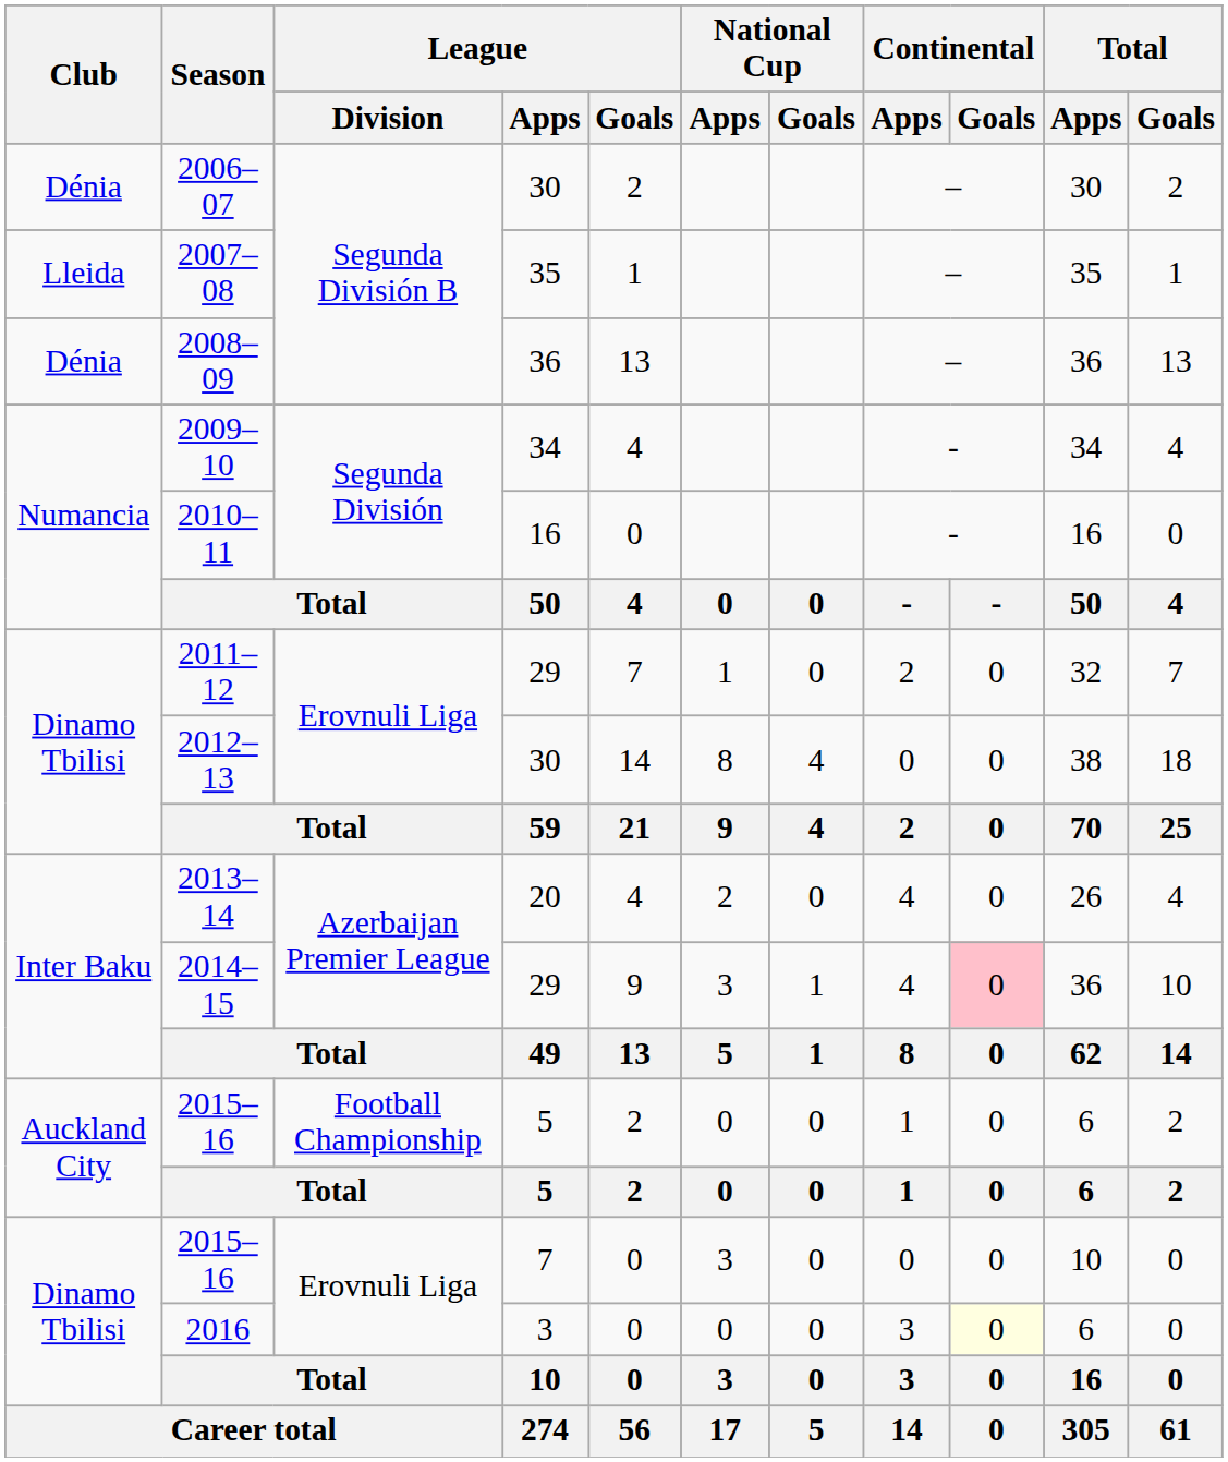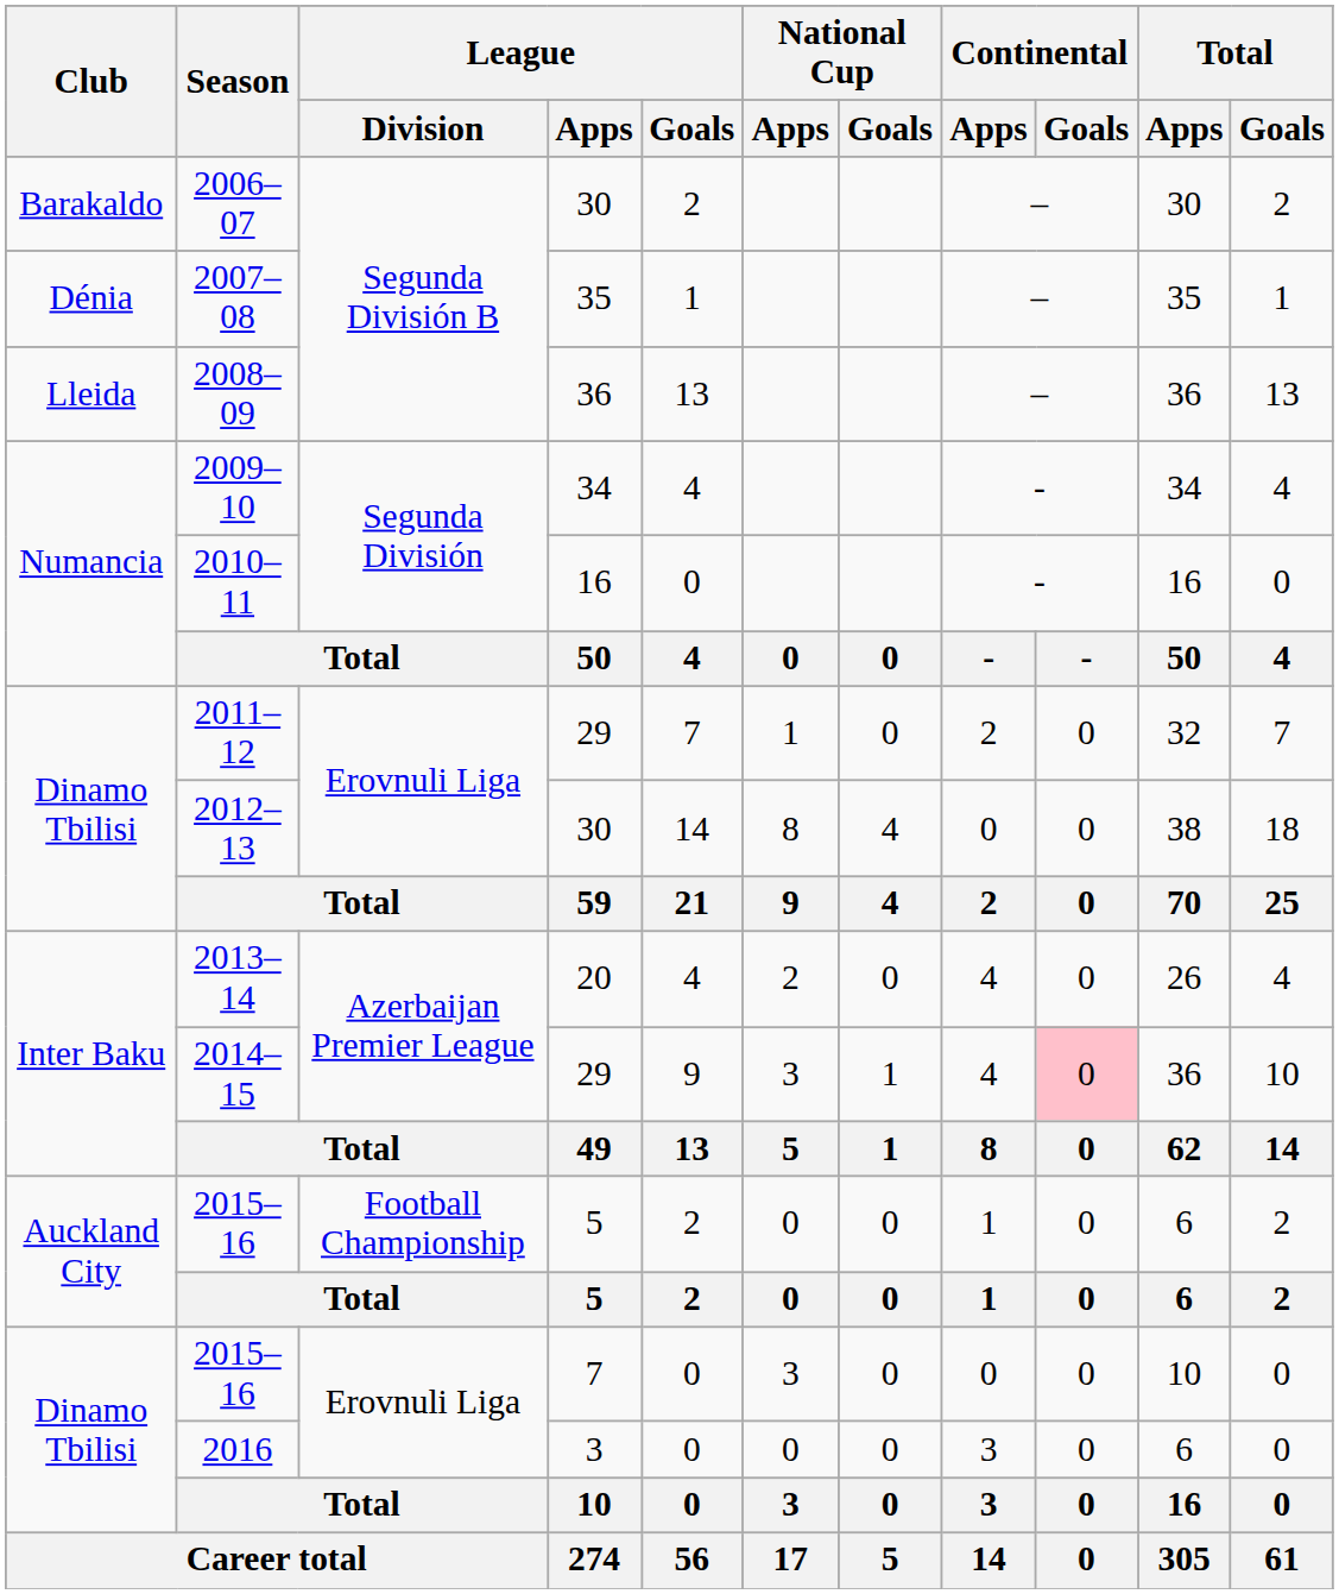 <table class="wikitable" style="text-align: center;">
 <tr>
 <th rowspan="2">Club</th>
 <th rowspan="2">Season</th>
 <th colspan="3">League</th>
 <th colspan="2">National Cup</th>
 <th colspan="2">Continental</th>
 <th colspan="2">Total</th>
 </tr>
 <tr>
 <th>Division</th>
 <th>Apps</th>
 <th>Goals</th>
 <th>Apps</th>
 <th>Goals</th>
 <th>Apps</th>
 <th>Goals</th>
 <th>Apps</th>
 <th>Goals</th>
 </tr>
 <tr>
-<td valign="center"><a href='#'>Dénia</a></td>
+<td valign="center"><a href='#'>Barakaldo</a></td>
 <td><a href='#'>2006–07</a></td>
 <td rowspan="3" valign="center"><a href='#'>Segunda División B</a></td>
 <td>30</td>
 <td>2</td>
 <td></td>
 <td></td>
 <td colspan="2">–</td>
 <td>30</td>
 <td>2</td>
 </tr>
 <tr>
-<td valign="center"><a href='#'>Lleida</a></td>
+<td valign="center"><a href='#'>Dénia</a></td>
 <td><a href='#'>2007–08</a></td>
 <td>35</td>
 <td>1</td>
 <td></td>
 <td></td>
 <td colspan="2">–</td>
 <td>35</td>
 <td>1</td>
 </tr>
 <tr>
-<td valign="center"><a href='#'>Dénia</a></td>
+<td valign="center"><a href='#'>Lleida</a></td>
 <td><a href='#'>2008–09</a></td>
 <td>36</td>
 <td>13</td>
 <td></td>
 <td></td>
 <td colspan="2">–</td>
 <td>36</td>
 <td>13</td>
 </tr>
 <tr>
 <td rowspan="3" valign="center"><a href='#'>Numancia</a></td>
 <td><a href='#'>2009–10</a></td>
 <td rowspan="2" valign="center"><a href='#'>Segunda División</a></td>
 <td>34</td>
 <td>4</td>
 <td></td>
 <td></td>
 <td colspan="2">-</td>
 <td>34</td>
 <td>4</td>
 </tr>
 <tr>
 <td><a href='#'>2010–11</a></td>
 <td>16</td>
 <td>0</td>
 <td></td>
 <td></td>
 <td colspan="2">-</td>
 <td>16</td>
 <td>0</td>
 </tr>
 <tr>
 <th colspan="2">Total</th>
 <th>50</th>
 <th>4</th>
 <th>0</th>
 <th>0</th>
 <th>-</th>
 <th>-</th>
 <th>50</th>
 <th>4</th>
 </tr>
 <tr>
 <td rowspan="3" valign="center"><a href='#'>Dinamo Tbilisi</a></td>
 <td><a href='#'>2011–12</a></td>
 <td rowspan="2" valign="center"><a href='#'>Erovnuli Liga</a></td>
 <td>29</td>
 <td>7</td>
 <td>1</td>
 <td>0</td>
 <td>2</td>
 <td>0</td>
 <td>32</td>
 <td>7</td>
 </tr>
 <tr>
 <td><a href='#'>2012–13</a></td>
 <td>30</td>
 <td>14</td>
 <td>8</td>
 <td>4</td>
 <td>0</td>
 <td>0</td>
 <td>38</td>
 <td>18</td>
 </tr>
 <tr>
 <th colspan="2">Total</th>
 <th>59</th>
 <th>21</th>
 <th>9</th>
 <th>4</th>
 <th>2</th>
 <th>0</th>
 <th>70</th>
 <th>25</th>
 </tr>
 <tr>
 <td rowspan="3" valign="center"><a href='#'>Inter Baku</a></td>
 <td><a href='#'>2013–14</a></td>
 <td rowspan="2" valign="center"><a href='#'>Azerbaijan Premier League</a></td>
 <td>20</td>
 <td>4</td>
 <td>2</td>
 <td>0</td>
 <td>4</td>
 <td>0</td>
 <td>26</td>
 <td>4</td>
 </tr>
 <tr>
 <td><a href='#'>2014–15</a></td>
 <td>29</td>
 <td>9</td>
 <td>3</td>
 <td>1</td>
 <td>4</td>
 <td style="background: pink;">0</td>
 <td>36</td>
 <td>10</td>
 </tr>
 <tr>
 <th colspan="2">Total</th>
 <th>49</th>
 <th>13</th>
 <th>5</th>
 <th>1</th>
 <th>8</th>
 <th>0</th>
 <th>62</th>
 <th>14</th>
 </tr>
 <tr>
 <td rowspan="2" valign="center"><a href='#'>Auckland City</a></td>
 <td><a href='#'>2015–16</a></td>
 <td rowspan="1" valign="center"><a href='#'>Football Championship</a></td>
 <td>5</td>
 <td>2</td>
 <td>0</td>
 <td>0</td>
 <td>1</td>
 <td>0</td>
 <td>6</td>
 <td>2</td>
 </tr>
 <tr>
 <th colspan="2">Total</th>
 <th>5</th>
 <th>2</th>
 <th>0</th>
 <th>0</th>
 <th>1</th>
 <th>0</th>
 <th>6</th>
 <th>2</th>
 </tr>
 <tr>
 <td rowspan="3" valign="center"><a href='#'>Dinamo Tbilisi</a></td>
 <td><a href='#'>2015–16</a></td>
 <td rowspan="2" valign="center">Erovnuli Liga</td>
 <td>7</td>
 <td>0</td>
 <td>3</td>
 <td>0</td>
 <td>0</td>
 <td>0</td>
 <td>10</td>
 <td>0</td>
 </tr>
 <tr>
 <td><a href='#'>2016</a></td>
 <td>3</td>
 <td>0</td>
 <td>0</td>
 <td>0</td>
 <td>3</td>
-<td style="background: lightyellow;">0</td>
+<td>0</td>
 <td>6</td>
 <td>0</td>
 </tr>
 <tr>
 <th colspan="2">Total</th>
 <th>10</th>
 <th>0</th>
 <th>3</th>
 <th>0</th>
 <th>3</th>
 <th>0</th>
 <th>16</th>
 <th>0</th>
 </tr>
 <tr>
 <th colspan="3">Career total</th>
 <th>274</th>
 <th>56</th>
 <th>17</th>
 <th>5</th>
 <th>14</th>
 <th>0</th>
 <th>305</th>
 <th>61</th>
 </tr>
 </table>
